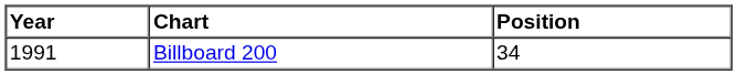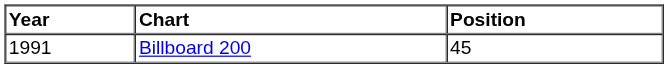 <table border="1" cellspacing="0" cellpadding="2" style="width:550px;">
 <tr>
 <th style="text-align:left; vertical-align:top;">Year</th>
 <th style="text-align:left; vertical-align:top;">Chart</th>
 <th style="text-align:left; vertical-align:top;">Position</th>
 </tr>
 <tr style="text-align:left; vertical-align:top;">
 <td>1991</td>
 <td><a href='#'>Billboard 200</a></td>
-<td>34</td>
+<td>45</td>
 </tr>
 </table>
